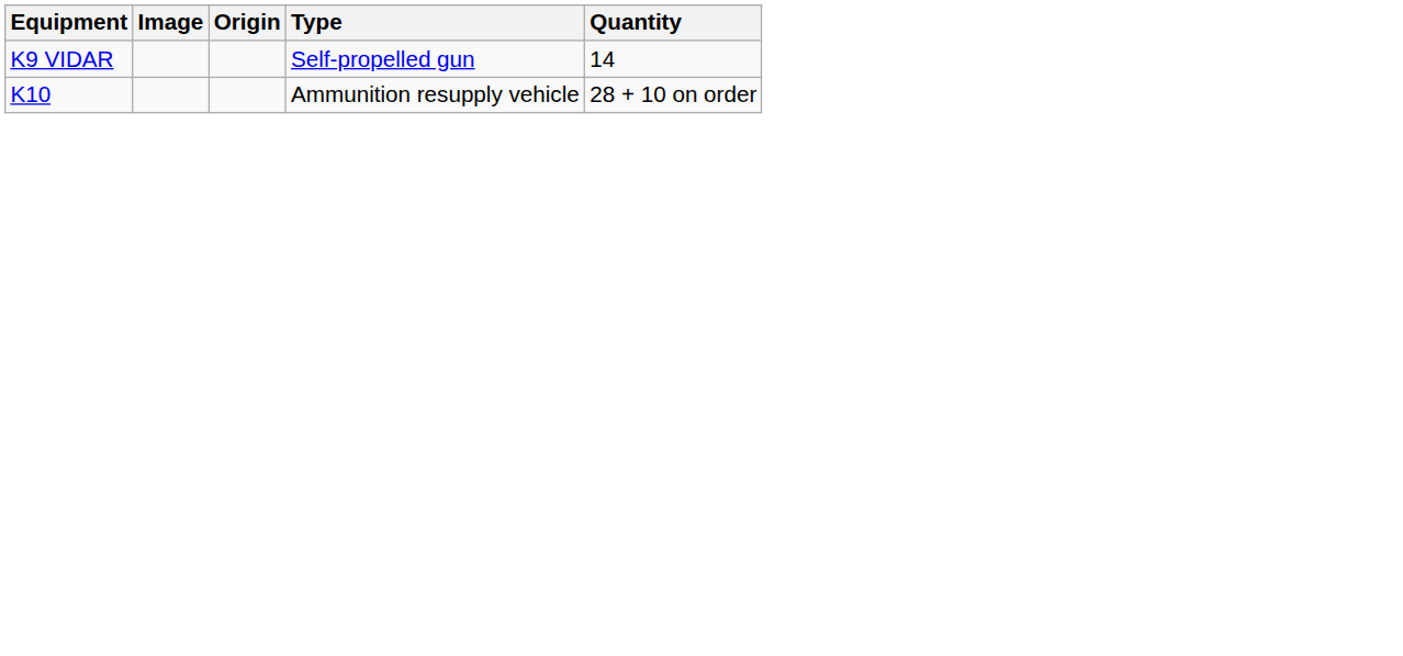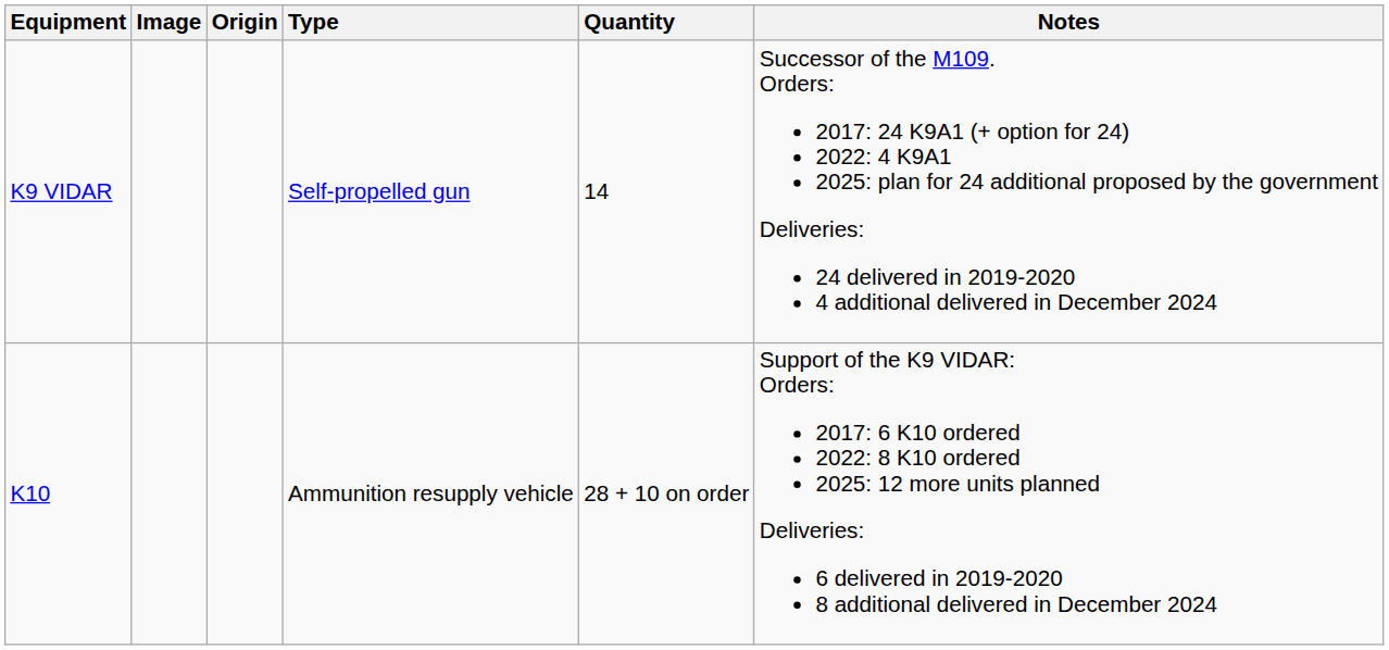 <table class="wikitable">
 <tr>
 <th style="text-align:left;">Equipment</th>
 <th style="text-align:left;">Image</th>
 <th style="text-align:left;">Origin</th>
 <th style="text-align:left;">Type</th>
 <th style="text-align:left;">Quantity</th>
+<th>Notes</th>
 </tr>
 <tr>
 <td><a href='#'>K9 VIDAR</a></td>
 <td></td>
 <td></td>
 <td><a href='#'>Self-propelled gun</a></td>
 <td>14</td>
+<td>Successor of the <a href='#'>M109</a>.<br>Orders:<ul><li>2017: 24 K9A1 (+ option for 24)</li><li>2022: 4 K9A1</li><li>2025: plan for 24 additional proposed by the government</li></ul>Deliveries:<ul><li>24 delivered in 2019-2020</li><li>4 additional delivered in December 2024</li></ul></td>
 </tr>
 <tr>
 <td><a href='#'>K10</a></td>
 <td></td>
 <td></td>
 <td>Ammunition resupply vehicle</td>
 <td>28 + 10 on order</td>
+<td>Support of the K9 VIDAR:<br>Orders:<ul><li>2017:  6 K10 ordered</li><li>2022:  8 K10 ordered</li><li>2025:  12 more units planned</li></ul>Deliveries:<ul><li>6 delivered in 2019-2020</li><li>8 additional delivered in December 2024</li></ul></td>
 </tr>
 </table>
